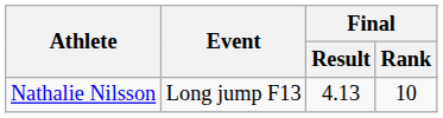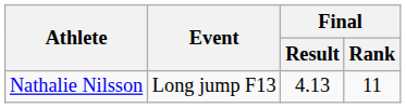 <table class=wikitable style="font-size:90%">
 <tr>
 <th rowspan=2>Athlete</th>
 <th rowspan=2>Event</th>
 <th colspan=2>Final</th>
 </tr>
 <tr>
 <th>Result</th>
 <th>Rank</th>
 </tr>
 <tr align=center>
 <td align=left><a href='#'>Nathalie Nilsson</a></td>
 <td align=left>Long jump F13</td>
 <td align=center>4.13</td>
-<td align=center>10</td>
+<td align=center>11</td>
 </tr>
 </table>
